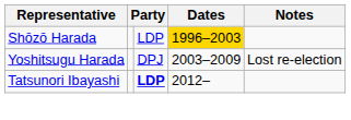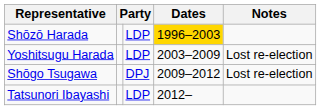 <table class=wikitable>
 <tr valign=bottom>
 <th>Representative</th>
 <th colspan="2">Party</th>
 <th>Dates</th>
 <th>Notes</th>
 </tr>
 <tr>
 <td><a href='#'>Shōzō Harada</a></td>
 <td bgcolor=></td>
 <td><a href='#'>LDP</a></td>
 <td style="background: gold;">1996–2003</td>
 <td></td>
 </tr>
 <tr>
 <td><a href='#'>Yoshitsugu Harada</a></td>
 <td bgcolor=></td>
+<td><a href='#'>LDP</a></td>
+<td>2003–2009</td>
+<td>Lost re-election</td>
+</tr>
+<tr>
+<td><a href='#'>Shōgo Tsugawa</a></td>
+<td bgcolor=></td>
 <td><a href='#'>DPJ</a></td>
-<td>2003–2009</td>
+<td>2009–2012</td>
 <td>Lost re-election</td>
 </tr>
 <tr>
 <td><a href='#'>Tatsunori Ibayashi</a></td>
 <td bgcolor=></td>
-<td><strong><a href='#'>LDP</a></strong></td>
+<td><a href='#'>LDP</a></td>
 <td>2012–</td>
 <td></td>
 </tr>
 </table>
